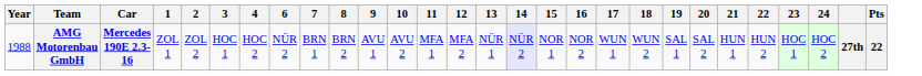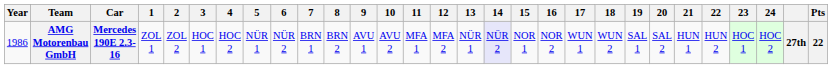 <table class="wikitable" style="text-align:center; font-size:85%">
 <tr>
 <th>Year</th>
 <th>Team</th>
 <th>Car</th>
 <th>1</th>
 <th>2</th>
 <th>3</th>
 <th>4</th>
+<th>5</th>
 <th>6</th>
 <th>7</th>
 <th>8</th>
 <th>9</th>
 <th>10</th>
 <th>11</th>
 <th>12</th>
 <th>13</th>
 <th>14</th>
 <th>15</th>
 <th>16</th>
 <th>17</th>
 <th>18</th>
 <th>19</th>
 <th>20</th>
 <th>21</th>
 <th>22</th>
 <th>23</th>
 <th>24</th>
 <th></th>
 <th>Pts</th>
 </tr>
 <tr>
-<td><a href='#'>1988</a></td>
+<td><a href='#'>1986</a></td>
 <th><a href='#'>AMG Motorenbau GmbH</a></th>
 <th><a href='#'>Mercedes 190E 2.3-16</a></th>
 <td><a href='#'>ZOL<br>1</a></td>
 <td><a href='#'>ZOL<br>2</a></td>
 <td><a href='#'>HOC<br>1</a></td>
 <td><a href='#'>HOC<br>2</a></td>
+<td><a href='#'>NÜR<br>1</a></td>
 <td><a href='#'>NÜR<br>2</a></td>
 <td><a href='#'>BRN<br>1</a></td>
 <td><a href='#'>BRN<br>2</a></td>
 <td><a href='#'>AVU<br>1</a></td>
 <td><a href='#'>AVU<br>2</a></td>
 <td><a href='#'>MFA<br>1</a></td>
 <td><a href='#'>MFA<br>2</a></td>
 <td><a href='#'>NÜR<br>1</a></td>
 <td style="background: lavender;"><a href='#'>NÜR<br>2</a></td>
 <td><a href='#'>NOR<br>1</a></td>
 <td><a href='#'>NOR<br>2</a></td>
 <td><a href='#'>WUN<br>1</a></td>
 <td><a href='#'>WUN<br>2</a></td>
 <td><a href='#'>SAL<br>1</a></td>
 <td><a href='#'>SAL<br>2</a></td>
 <td><a href='#'>HUN<br>1</a></td>
 <td><a href='#'>HUN<br>2</a></td>
 <td style="background:#DFFFDF;"><a href='#'>HOC<br>1</a><br></td>
 <td style="background:#DFFFDF;"><a href='#'>HOC<br>2</a><br></td>
 <th>27th</th>
 <th>22</th>
 </tr>
 </table>
